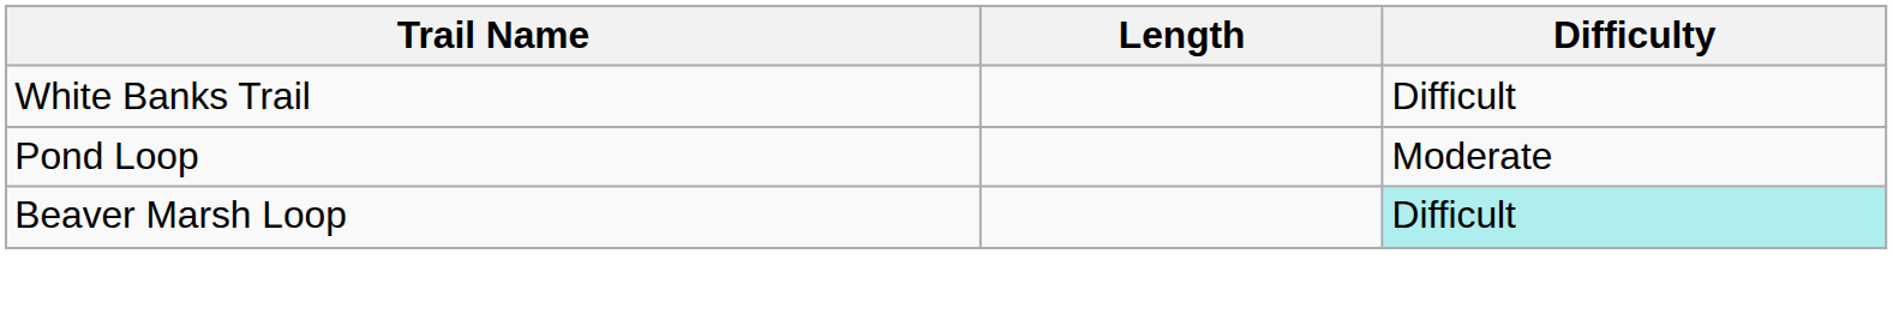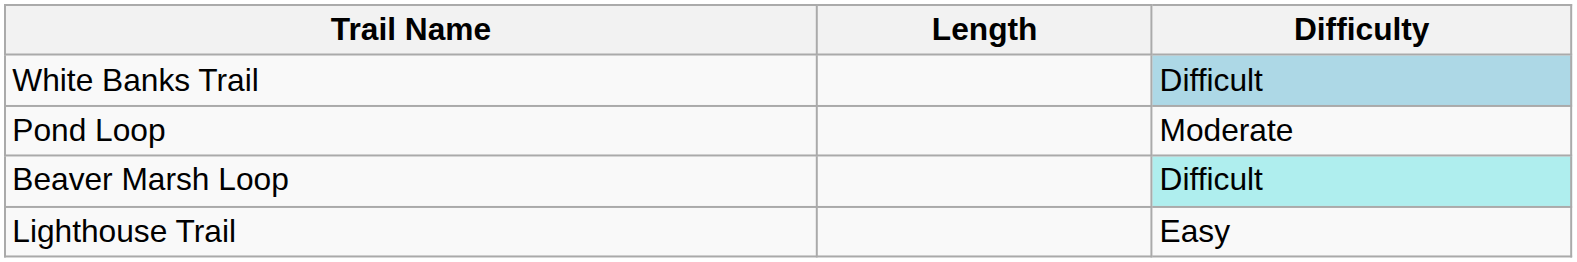 <table class="wikitable" style="width:50%"|-}>
 <tr>
 <th>Trail Name</th>
 <th>Length</th>
 <th>Difficulty</th>
 </tr>
 <tr>
 <td>White Banks Trail</td>
 <td></td>
-<td>Difficult</td>
+<td style="background: lightblue;">Difficult</td>
 </tr>
 <tr>
 <td>Pond Loop</td>
 <td></td>
 <td>Moderate</td>
 </tr>
 <tr>
 <td>Beaver Marsh Loop</td>
 <td></td>
 <td style="background: paleturquoise;">Difficult</td>
 </tr>
+<tr>
+<td>Lighthouse Trail</td>
+<td></td>
+<td>Easy</td>
+</tr>
 </table>
